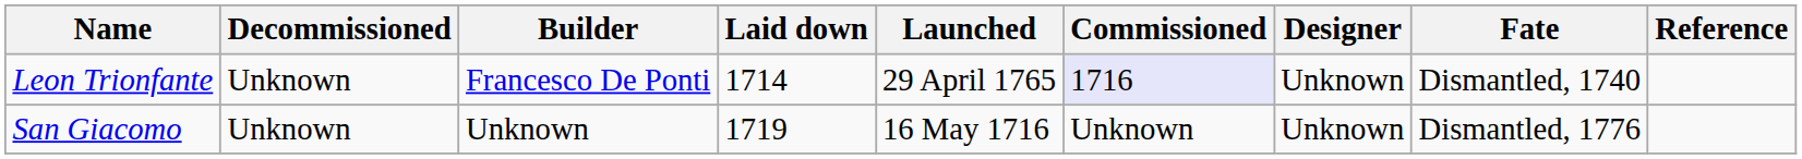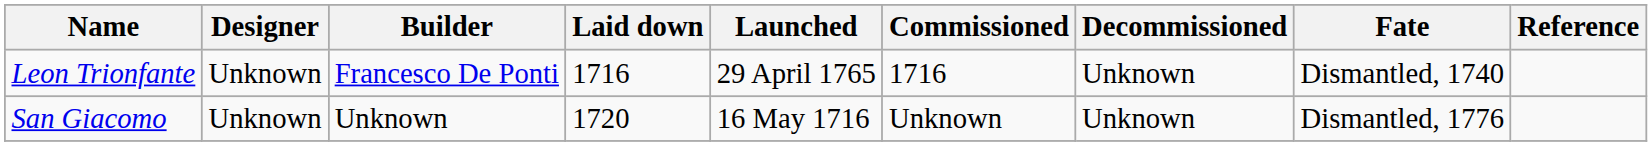 <table class="wikitable">
 <tr>
 <th>Name</th>
-<th>Decommissioned</th>
+<th>Designer</th>
 <th>Builder</th>
 <th>Laid down</th>
 <th>Launched</th>
 <th>Commissioned</th>
-<th>Designer</th>
+<th>Decommissioned</th>
 <th>Fate</th>
 <th>Reference</th>
 </tr>
 <tr>
 <td><a href='#'><em>Leon Trionfante</em></a></td>
 <td>Unknown</td>
 <td><a href='#'>Francesco De Ponti</a></td>
-<td>1714</td>
+<td>1716</td>
 <td>29 April 1765</td>
-<td style="background: lavender;">1716</td>
+<td>1716</td>
 <td>Unknown</td>
 <td>Dismantled, 1740</td>
 <td></td>
 </tr>
 <tr>
 <td><a href='#'><em>San Giacomo</em></a></td>
 <td>Unknown</td>
 <td>Unknown</td>
-<td>1719</td>
+<td>1720</td>
 <td>16 May 1716</td>
 <td>Unknown</td>
 <td>Unknown</td>
 <td>Dismantled, 1776</td>
 <td></td>
 </tr>
 </table>
